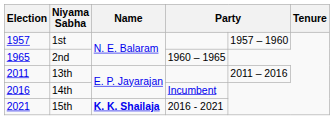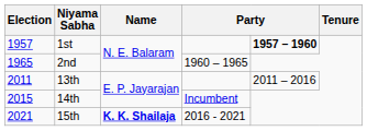 <table class="wikitable sortable">
 <tr>
 <th>Election</th>
 <th>Niyama<br>Sabha</th>
 <th>Name</th>
 <th colspan=2>Party</th>
 <th>Tenure</th>
 </tr>
 <tr>
 <td><a href='#'>1957</a></td>
 <td>1st</td>
 <td rowspan="2"><a href='#'>N. E. Balaram</a></td>
 <td></td>
-<td>1957 – 1960</td>
+<td><strong>1957 – 1960</strong></td>
 </tr>
 <tr>
 <td><a href='#'>1965</a></td>
 <td>2nd</td>
 <td>1960 – 1965</td>
 </tr>
 <tr>
 <td><a href='#'>2011</a></td>
 <td>13th</td>
 <td rowspan="2"><a href='#'>E. P. Jayarajan</a></td>
 <td></td>
 <td>2011 – 2016</td>
 </tr>
 <tr>
-<td><a href='#'>2016</a></td>
+<td><a href='#'>2015</a></td>
 <td>14th</td>
 <td><a href='#'>Incumbent</a></td>
 </tr>
 <tr>
 <td><a href='#'>2021</a></td>
 <td>15th</td>
 <td><strong><a href='#'>K. K. Shailaja</a></strong></td>
 <td>2016 - 2021</td>
 </tr>
 </table>
